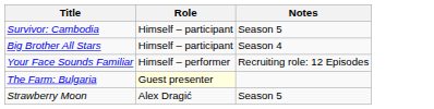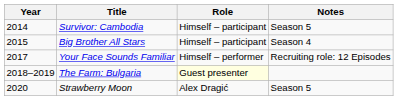 <table class="wikitable sortable">
 <tr>
+<th>Year</th>
 <th>Title</th>
 <th>Role</th>
 <th class="unsortable">Notes</th>
 </tr>
 <tr>
+<td>2014</td>
 <td><em><a href='#'>Survivor: Cambodia</a></em></td>
 <td>Himself – participant</td>
 <td>Season 5</td>
 </tr>
 <tr>
+<td>2015</td>
 <td><em><a href='#'>Big Brother All Stars</a></em></td>
 <td>Himself – participant</td>
 <td>Season 4</td>
 </tr>
 <tr>
+<td>2017</td>
 <td><em><a href='#'>Your Face Sounds Familiar</a></em></td>
 <td>Himself – performer</td>
 <td>Recruiting role: 12 Episodes</td>
 </tr>
 <tr>
+<td>2018–2019</td>
 <td><em><a href='#'>The Farm: Bulgaria</a></em></td>
 <td style="background: lightyellow;">Guest presenter</td>
 <td></td>
 </tr>
 <tr>
+<td>2020</td>
 <td><em>Strawberry Moon</em></td>
 <td>Alex Dragić</td>
 <td>Season 5</td>
 </tr>
 </table>
